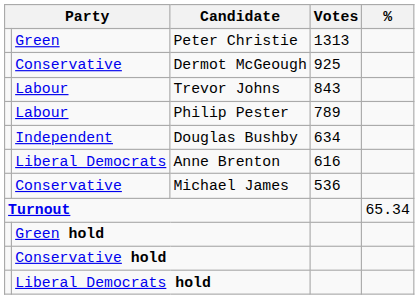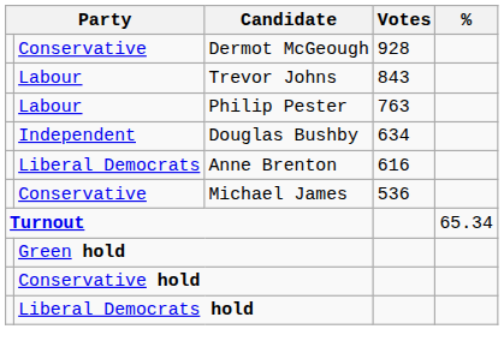 <table class="wikitable">
 <tr>
 <th colspan="2">Party</th>
 <th>Candidate</th>
 <th>Votes</th>
 <th>%</th>
 </tr>
 <tr>
 <td></td>
-<td><a href='#'>Green</a></td>
-<td>Peter Christie</td>
-<td>1313</td>
-<td></td>
-</tr>
-<tr>
-<td></td>
 <td><a href='#'>Conservative</a></td>
 <td>Dermot McGeough</td>
-<td>925</td>
+<td>928</td>
 <td></td>
 </tr>
 <tr>
 <td></td>
 <td><a href='#'>Labour</a></td>
 <td>Trevor Johns</td>
 <td>843</td>
 <td></td>
 </tr>
 <tr>
 <td></td>
 <td><a href='#'>Labour</a></td>
 <td>Philip Pester</td>
-<td>789</td>
+<td>763</td>
 <td></td>
 </tr>
 <tr>
 <td></td>
 <td><a href='#'>Independent</a></td>
 <td>Douglas Bushby</td>
 <td>634</td>
 <td></td>
 </tr>
 <tr>
 <td></td>
 <td><a href='#'>Liberal Democrats</a></td>
 <td>Anne Brenton</td>
 <td>616</td>
 <td></td>
 </tr>
 <tr>
 <td></td>
 <td><a href='#'>Conservative</a></td>
 <td>Michael James</td>
 <td>536</td>
 <td></td>
 </tr>
 <tr>
 <td colspan="3"><strong><a href='#'>Turnout</a></strong></td>
 <td></td>
 <td>65.34</td>
 </tr>
 <tr>
 <td></td>
 <td colspan="2"><a href='#'>Green</a> <strong>hold</strong></td>
 <td></td>
 <td></td>
 </tr>
 <tr>
 <td></td>
 <td colspan="2"><a href='#'>Conservative</a> <strong>hold</strong></td>
 <td></td>
 <td></td>
 </tr>
 <tr>
 <td></td>
 <td colspan="2"><a href='#'>Liberal Democrats</a> <strong>hold</strong></td>
 <td></td>
 <td></td>
 </tr>
 </table>
